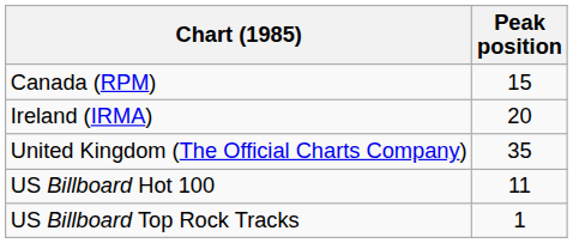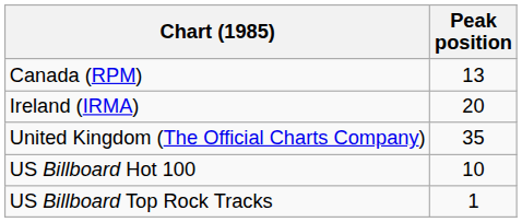 <table class="wikitable sortable">
 <tr>
 <th align="left">Chart (1985)</th>
 <th align="center">Peak<br>position</th>
 </tr>
 <tr>
 <td align="left">Canada (<a href='#'>RPM</a>)</td>
-<td align="center">15</td>
+<td align="center">13</td>
 </tr>
 <tr>
 <td align="left">Ireland (<a href='#'>IRMA</a>)</td>
 <td align="center">20</td>
 </tr>
 <tr>
 <td align="left">United Kingdom (<a href='#'>The Official Charts Company</a>)</td>
 <td align="center">35</td>
 </tr>
 <tr>
 <td align="left">US <em>Billboard</em> Hot 100</td>
-<td align="center">11</td>
+<td align="center">10</td>
 </tr>
 <tr>
 <td align="left">US <em>Billboard</em> Top Rock Tracks</td>
 <td align="center">1</td>
 </tr>
 </table>
